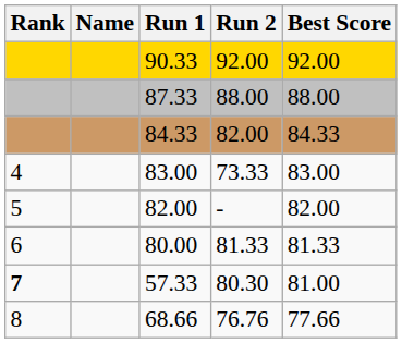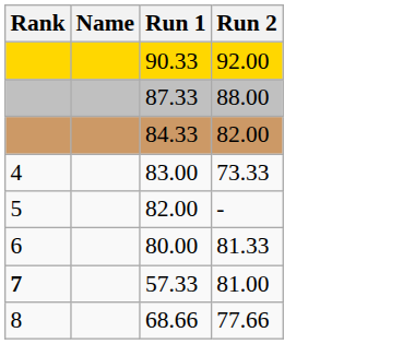 <table class="wikitable">
 <tr>
 <th>Rank</th>
 <th>Name</th>
 <th>Run 1</th>
 <th>Run 2</th>
-<th>Best Score</th>
 </tr>
 <tr style="background:gold;">
 <td></td>
 <td></td>
 <td>90.33</td>
-<td>92.00</td>
 <td>92.00</td>
 </tr>
 <tr style="background:silver;">
 <td></td>
 <td></td>
 <td>87.33</td>
 <td>88.00</td>
-<td>88.00</td>
 </tr>
 <tr style="background:#CC9966;">
 <td></td>
 <td></td>
 <td>84.33</td>
 <td>82.00</td>
-<td>84.33</td>
 </tr>
 <tr>
 <td>4</td>
 <td></td>
 <td>83.00</td>
 <td>73.33</td>
-<td>83.00</td>
 </tr>
 <tr>
 <td>5</td>
 <td></td>
 <td>82.00</td>
 <td>-</td>
-<td>82.00</td>
 </tr>
 <tr>
 <td>6</td>
 <td></td>
 <td>80.00</td>
 <td>81.33</td>
-<td>81.33</td>
 </tr>
 <tr>
 <td><strong>7</strong></td>
 <td></td>
 <td>57.33</td>
-<td>80.30</td>
 <td>81.00</td>
 </tr>
 <tr>
 <td>8</td>
 <td></td>
 <td>68.66</td>
-<td>76.76</td>
 <td>77.66</td>
 </tr>
 </table>
